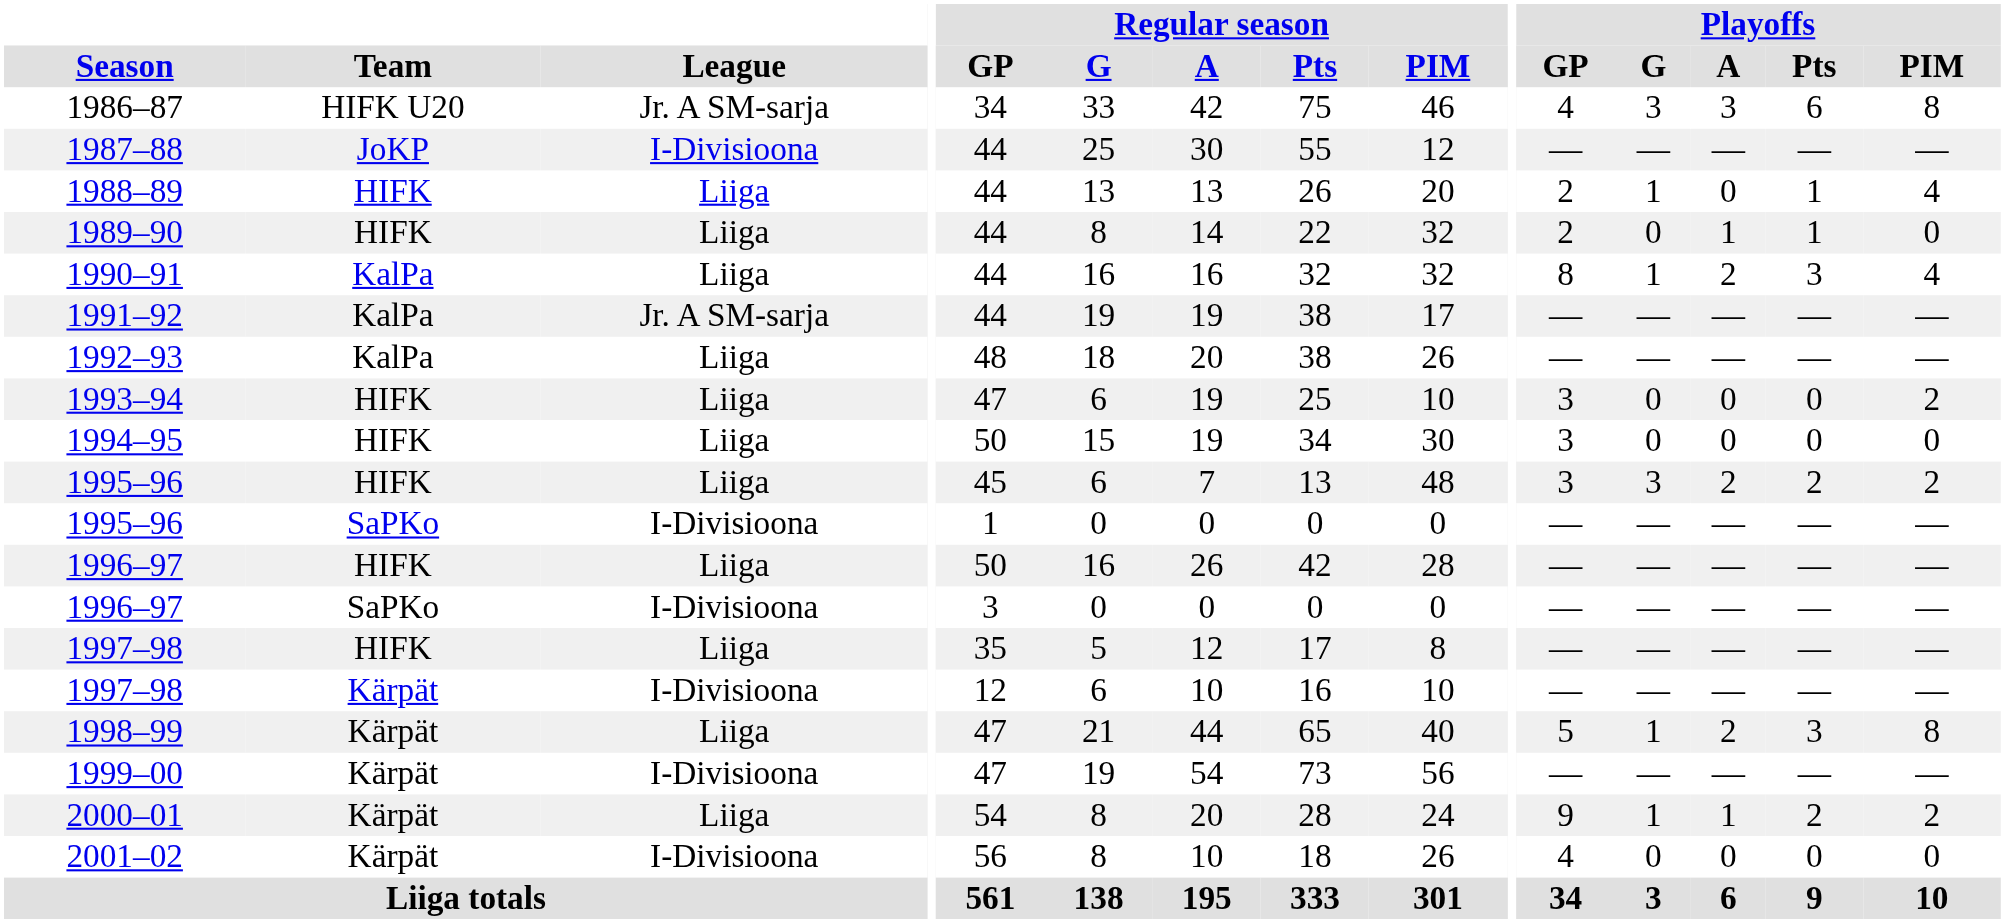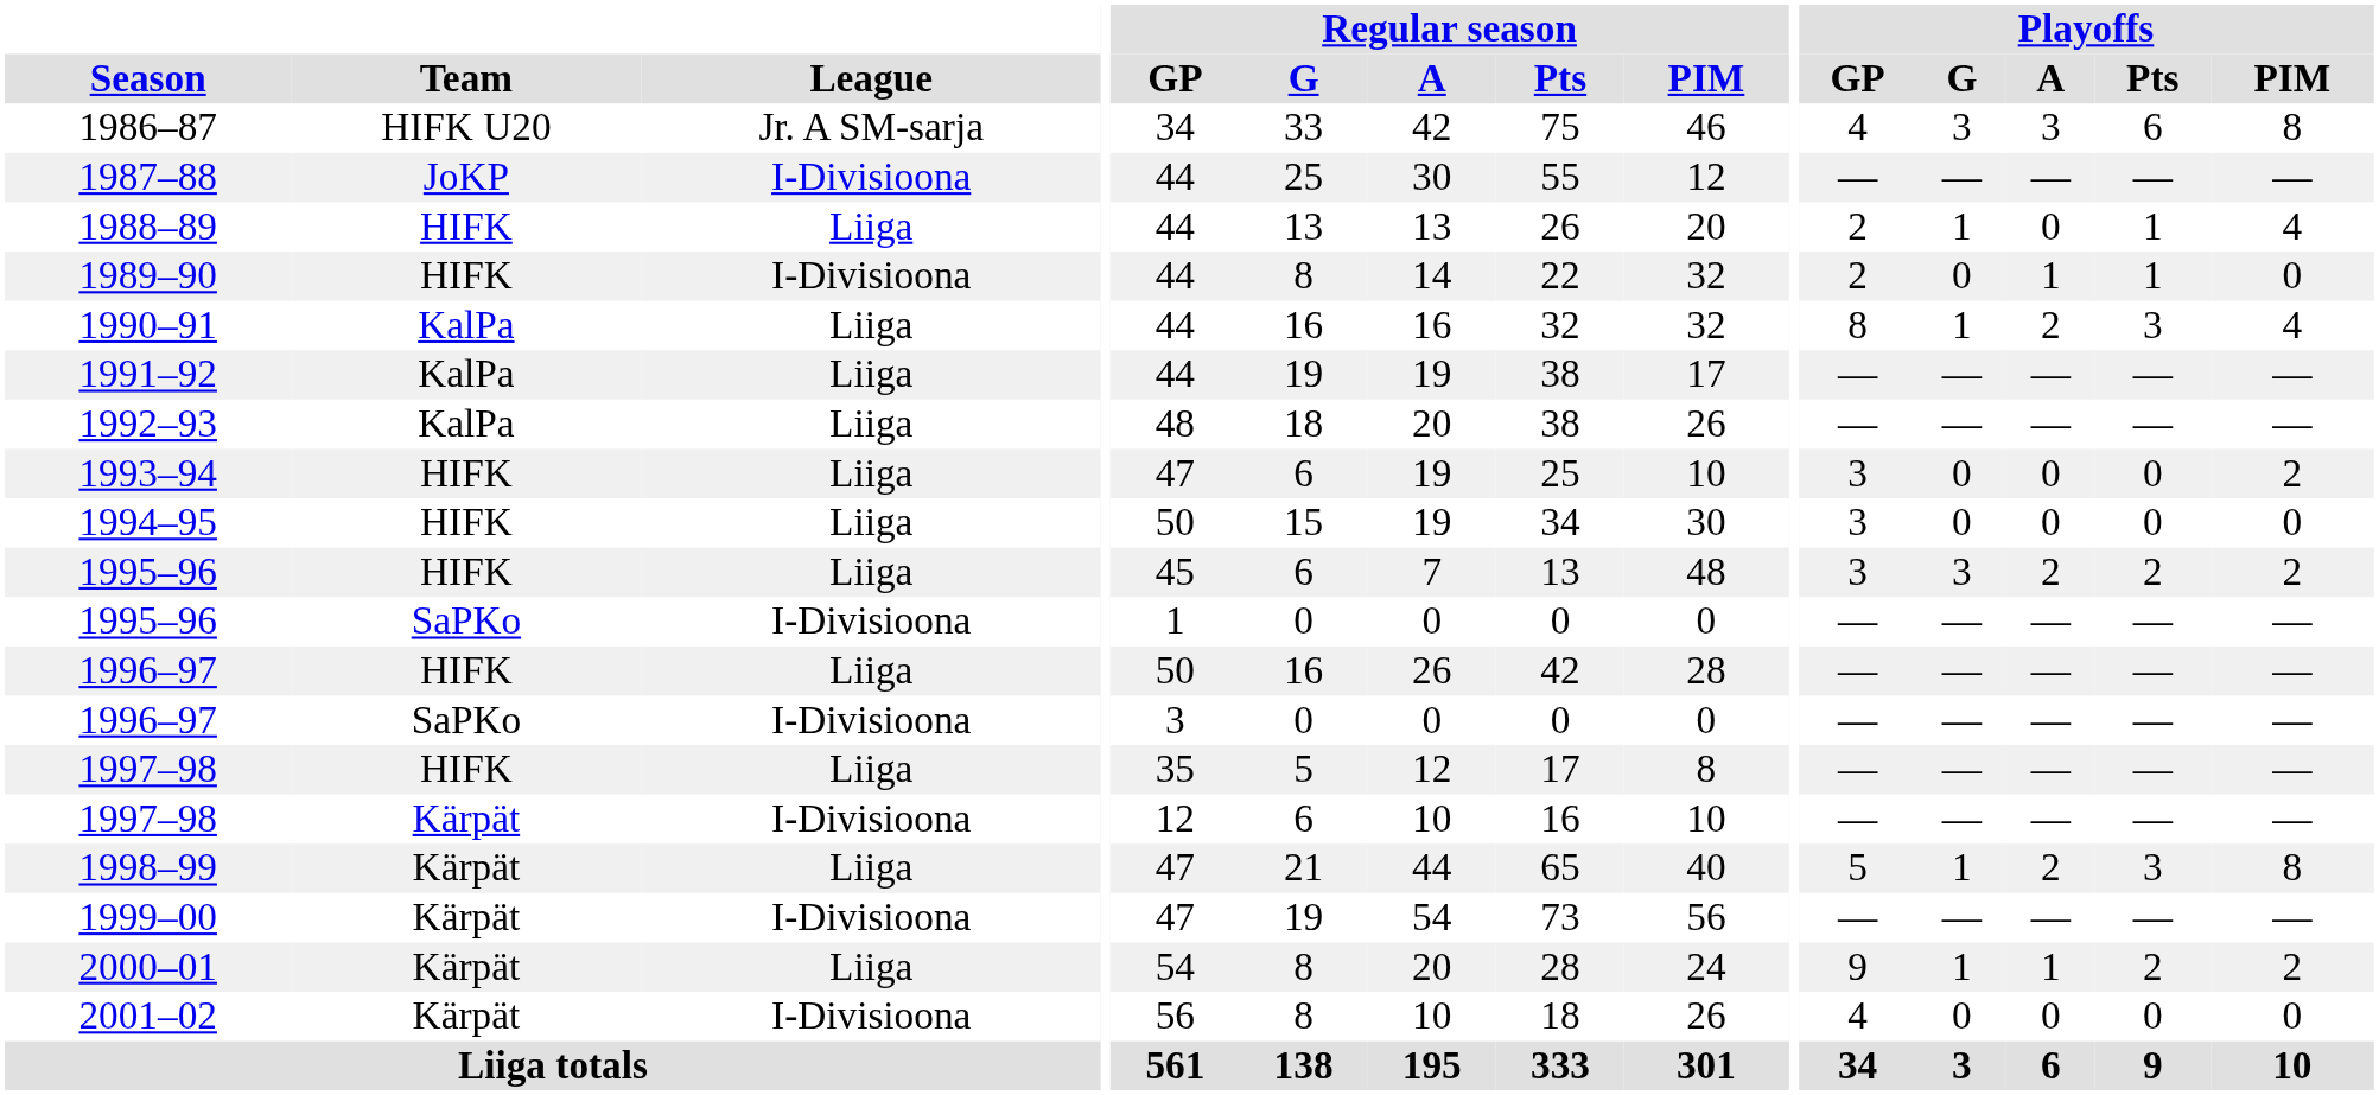 <table border="0" cellpadding="1" cellspacing="0" style="text-align:center; width:60em">
 <tr bgcolor="#e0e0e0">
 <th colspan="3" bgcolor="#ffffff"></th>
 <th rowspan="99" bgcolor="#ffffff"></th>
 <th colspan="5"><a href='#'>Regular season</a></th>
 <th rowspan="99" bgcolor="#ffffff"></th>
 <th colspan="5"><a href='#'>Playoffs</a></th>
 </tr>
 <tr bgcolor="#e0e0e0">
 <th><a href='#'>Season</a></th>
 <th>Team</th>
 <th>League</th>
 <th>GP</th>
 <th><a href='#'>G</a></th>
 <th><a href='#'>A</a></th>
 <th><a href='#'>Pts</a></th>
 <th><a href='#'>PIM</a></th>
 <th>GP</th>
 <th>G</th>
 <th>A</th>
 <th>Pts</th>
 <th>PIM</th>
 </tr>
 <tr>
 <td>1986–87</td>
 <td>HIFK U20</td>
 <td>Jr. A SM-sarja</td>
 <td>34</td>
 <td>33</td>
 <td>42</td>
 <td>75</td>
 <td>46</td>
 <td>4</td>
 <td>3</td>
 <td>3</td>
 <td>6</td>
 <td>8</td>
 </tr>
 <tr bgcolor="#f0f0f0">
 <td><a href='#'>1987–88</a></td>
 <td><a href='#'>JoKP</a></td>
 <td><a href='#'>I-Divisioona</a></td>
 <td>44</td>
 <td>25</td>
 <td>30</td>
 <td>55</td>
 <td>12</td>
 <td>—</td>
 <td>—</td>
 <td>—</td>
 <td>—</td>
 <td>—</td>
 </tr>
 <tr>
 <td><a href='#'>1988–89</a></td>
 <td><a href='#'>HIFK</a></td>
 <td><a href='#'>Liiga</a></td>
 <td>44</td>
 <td>13</td>
 <td>13</td>
 <td>26</td>
 <td>20</td>
 <td>2</td>
 <td>1</td>
 <td>0</td>
 <td>1</td>
 <td>4</td>
 </tr>
 <tr bgcolor="#f0f0f0">
 <td><a href='#'>1989–90</a></td>
 <td>HIFK</td>
-<td>Liiga</td>
+<td>I-Divisioona</td>
 <td>44</td>
 <td>8</td>
 <td>14</td>
 <td>22</td>
 <td>32</td>
 <td>2</td>
 <td>0</td>
 <td>1</td>
 <td>1</td>
 <td>0</td>
 </tr>
 <tr>
 <td><a href='#'>1990–91</a></td>
 <td><a href='#'>KalPa</a></td>
 <td>Liiga</td>
 <td>44</td>
 <td>16</td>
 <td>16</td>
 <td>32</td>
 <td>32</td>
 <td>8</td>
 <td>1</td>
 <td>2</td>
 <td>3</td>
 <td>4</td>
 </tr>
 <tr bgcolor="#f0f0f0">
 <td><a href='#'>1991–92</a></td>
 <td>KalPa</td>
-<td>Jr. A SM-sarja</td>
+<td>Liiga</td>
 <td>44</td>
 <td>19</td>
 <td>19</td>
 <td>38</td>
 <td>17</td>
 <td>—</td>
 <td>—</td>
 <td>—</td>
 <td>—</td>
 <td>—</td>
 </tr>
 <tr>
 <td><a href='#'>1992–93</a></td>
 <td>KalPa</td>
 <td>Liiga</td>
 <td>48</td>
 <td>18</td>
 <td>20</td>
 <td>38</td>
 <td>26</td>
 <td>—</td>
 <td>—</td>
 <td>—</td>
 <td>—</td>
 <td>—</td>
 </tr>
 <tr bgcolor="#f0f0f0">
 <td><a href='#'>1993–94</a></td>
 <td>HIFK</td>
 <td>Liiga</td>
 <td>47</td>
 <td>6</td>
 <td>19</td>
 <td>25</td>
 <td>10</td>
 <td>3</td>
 <td>0</td>
 <td>0</td>
 <td>0</td>
 <td>2</td>
 </tr>
 <tr>
 <td><a href='#'>1994–95</a></td>
 <td>HIFK</td>
 <td>Liiga</td>
 <td>50</td>
 <td>15</td>
 <td>19</td>
 <td>34</td>
 <td>30</td>
 <td>3</td>
 <td>0</td>
 <td>0</td>
 <td>0</td>
 <td>0</td>
 </tr>
 <tr bgcolor="#f0f0f0">
 <td><a href='#'>1995–96</a></td>
 <td>HIFK</td>
 <td>Liiga</td>
 <td>45</td>
 <td>6</td>
 <td>7</td>
 <td>13</td>
 <td>48</td>
 <td>3</td>
 <td>3</td>
 <td>2</td>
 <td>2</td>
 <td>2</td>
 </tr>
 <tr>
 <td><a href='#'>1995–96</a></td>
 <td><a href='#'>SaPKo</a></td>
 <td>I-Divisioona</td>
 <td>1</td>
 <td>0</td>
 <td>0</td>
 <td>0</td>
 <td>0</td>
 <td>—</td>
 <td>—</td>
 <td>—</td>
 <td>—</td>
 <td>—</td>
 </tr>
 <tr bgcolor="#f0f0f0">
 <td><a href='#'>1996–97</a></td>
 <td>HIFK</td>
 <td>Liiga</td>
 <td>50</td>
 <td>16</td>
 <td>26</td>
 <td>42</td>
 <td>28</td>
 <td>—</td>
 <td>—</td>
 <td>—</td>
 <td>—</td>
 <td>—</td>
 </tr>
 <tr>
 <td><a href='#'>1996–97</a></td>
 <td>SaPKo</td>
 <td>I-Divisioona</td>
 <td>3</td>
 <td>0</td>
 <td>0</td>
 <td>0</td>
 <td>0</td>
 <td>—</td>
 <td>—</td>
 <td>—</td>
 <td>—</td>
 <td>—</td>
 </tr>
 <tr bgcolor="#f0f0f0">
 <td><a href='#'>1997–98</a></td>
 <td>HIFK</td>
 <td>Liiga</td>
 <td>35</td>
 <td>5</td>
 <td>12</td>
 <td>17</td>
 <td>8</td>
 <td>—</td>
 <td>—</td>
 <td>—</td>
 <td>—</td>
 <td>—</td>
 </tr>
 <tr>
 <td><a href='#'>1997–98</a></td>
 <td><a href='#'>Kärpät</a></td>
 <td>I-Divisioona</td>
 <td>12</td>
 <td>6</td>
 <td>10</td>
 <td>16</td>
 <td>10</td>
 <td>—</td>
 <td>—</td>
 <td>—</td>
 <td>—</td>
 <td>—</td>
 </tr>
 <tr bgcolor="#f0f0f0">
 <td><a href='#'>1998–99</a></td>
 <td>Kärpät</td>
 <td>Liiga</td>
 <td>47</td>
 <td>21</td>
 <td>44</td>
 <td>65</td>
 <td>40</td>
 <td>5</td>
 <td>1</td>
 <td>2</td>
 <td>3</td>
 <td>8</td>
 </tr>
 <tr>
 <td><a href='#'>1999–00</a></td>
 <td>Kärpät</td>
 <td>I-Divisioona</td>
 <td>47</td>
 <td>19</td>
 <td>54</td>
 <td>73</td>
 <td>56</td>
 <td>—</td>
 <td>—</td>
 <td>—</td>
 <td>—</td>
 <td>—</td>
 </tr>
 <tr bgcolor="#f0f0f0">
 <td><a href='#'>2000–01</a></td>
 <td>Kärpät</td>
 <td>Liiga</td>
 <td>54</td>
 <td>8</td>
 <td>20</td>
 <td>28</td>
 <td>24</td>
 <td>9</td>
 <td>1</td>
 <td>1</td>
 <td>2</td>
 <td>2</td>
 </tr>
 <tr>
 <td><a href='#'>2001–02</a></td>
 <td>Kärpät</td>
 <td>I-Divisioona</td>
 <td>56</td>
 <td>8</td>
 <td>10</td>
 <td>18</td>
 <td>26</td>
 <td>4</td>
 <td>0</td>
 <td>0</td>
 <td>0</td>
 <td>0</td>
 </tr>
 <tr>
 </tr>
 <tr ALIGN="center" bgcolor="#e0e0e0">
 <th colspan="3">Liiga totals</th>
 <th ALIGN="center">561</th>
 <th ALIGN="center">138</th>
 <th ALIGN="center">195</th>
 <th ALIGN="center">333</th>
 <th ALIGN="center">301</th>
 <th ALIGN="center">34</th>
 <th ALIGN="center">3</th>
 <th ALIGN="center">6</th>
 <th ALIGN="center">9</th>
 <th ALIGN="center">10</th>
 </tr>
 </table>
